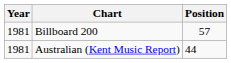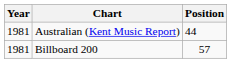 <table class="wikitable">
 <tr>
 <th>Year</th>
 <th>Chart</th>
 <th>Position</th>
 </tr>
 <tr>
 <td>1981</td>
+<td>Australian (<a href='#'>Kent Music Report</a>)</td>
+<td>44</td>
+</tr>
+<tr>
+<td>1981</td>
 <td>Billboard 200</td>
 <td align="center">57</td>
 </tr>
-<tr>
-<td>1981</td>
-<td>Australian (<a href='#'>Kent Music Report</a>)</td>
-<td>44</td>
-</tr>
 </table>
